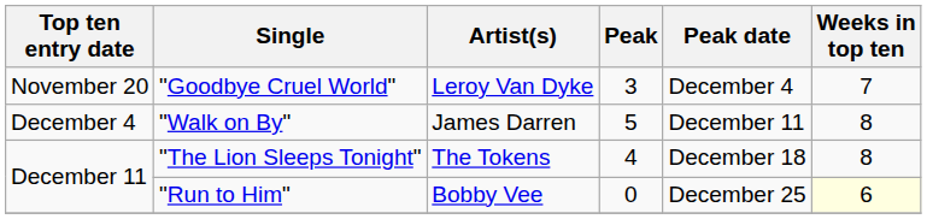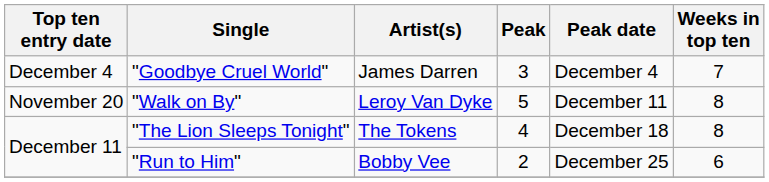 <table class="plainrowheaders sortable wikitable">
 <tr>
 <th>Top ten<br>entry date</th>
 <th>Single</th>
 <th>Artist(s)</th>
 <th>Peak</th>
 <th>Peak date</th>
 <th data-sort-type="number">Weeks in<br>top ten</th>
 </tr>
 <tr>
-<td>November 20</td>
+<td>December 4</td>
 <td>"<a href='#'>Goodbye Cruel World</a>"</td>
-<td><a href='#'>Leroy Van Dyke</a></td>
+<td>James Darren</td>
 <td align=center>3</td>
 <td>December 4</td>
 <td align=center>7</td>
 </tr>
 <tr>
-<td>December 4</td>
+<td>November 20</td>
 <td>"<a href='#'>Walk on By</a>"</td>
-<td>James Darren</td>
+<td><a href='#'>Leroy Van Dyke</a></td>
 <td align=center>5</td>
 <td>December 11</td>
 <td align=center>8</td>
 </tr>
 <tr>
 <td rowspan="2">December 11</td>
 <td>"<a href='#'>The Lion Sleeps Tonight</a>"</td>
 <td><a href='#'>The Tokens</a></td>
 <td align=center>4</td>
 <td>December 18</td>
 <td align=center>8</td>
 </tr>
 <tr>
 <td>"<a href='#'>Run to Him</a>"</td>
 <td><a href='#'>Bobby Vee</a></td>
-<td align=center>0</td>
+<td align=center>2</td>
 <td>December 25</td>
-<td align=center style="background: lightyellow;">6</td>
+<td align=center>6</td>
 </tr>
 <tr>
 </tr>
 </table>
